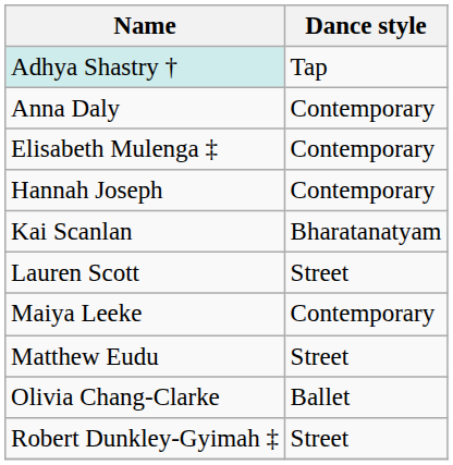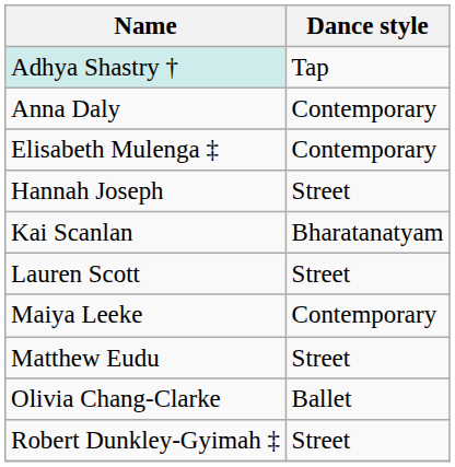 <table class="wikitable sortable" style="font-size: 95%">
 <tr>
 <th>Name</th>
 <th>Dance style</th>
 </tr>
 <tr>
 <td style="background-color:#CFECEC">Adhya Shastry †</td>
 <td>Tap</td>
 </tr>
 <tr>
 <td>Anna Daly</td>
 <td>Contemporary</td>
 </tr>
 <tr>
 <td>Elisabeth Mulenga ‡</td>
 <td>Contemporary</td>
 </tr>
 <tr>
 <td>Hannah Joseph</td>
-<td>Contemporary</td>
+<td>Street</td>
 </tr>
 <tr>
 <td>Kai Scanlan</td>
 <td>Bharatanatyam</td>
 </tr>
 <tr>
 <td>Lauren Scott</td>
 <td>Street</td>
 </tr>
 <tr>
 <td>Maiya Leeke</td>
 <td>Contemporary</td>
 </tr>
 <tr>
 <td>Matthew Eudu</td>
 <td>Street</td>
 </tr>
 <tr>
 <td>Olivia Chang-Clarke</td>
 <td>Ballet</td>
 </tr>
 <tr>
 <td>Robert Dunkley-Gyimah ‡</td>
 <td>Street</td>
 </tr>
 <tr>
 </tr>
 </table>
